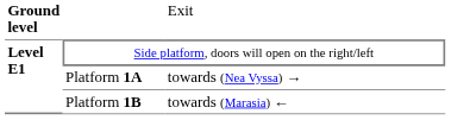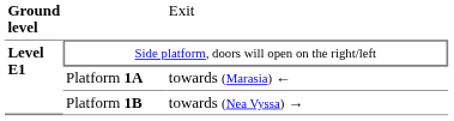 <table table border=0 cellspacing=0 cellpadding=3>
 <tr>
 <td style="border-bottom:solid 1px gray;" width=50 valign=top><strong>Ground level</strong></td>
 <td style="border-bottom:solid 1px gray;" width=100 valign=top></td>
 <td style="border-bottom:solid 1px gray;" width=285 valign=top>Exit</td>
 </tr>
 <tr>
 <td style="border-bottom:solid 2px gray;" rowspan=3 valign=top><strong>Level<br>Ε1</strong></td>
 <td style="border-top:solid 1px gray;border-right:solid 2px gray;border-left:solid 2px gray;border-bottom:solid 2px gray;text-align:center;" colspan=2><small><a href='#'>Side platform</a>, doors will open on the right/left</small></td>
 </tr>
 <tr>
 <td style="border-bottom:solid 1px gray;">Platform <span><strong>1Α</strong></span></td>
-<td style="border-bottom:solid 1px gray;">towards  <small>(<a href='#'>Nea Vyssa</a>)</small> →</td>
+<td style="border-bottom:solid 1px gray;">towards  <small>(<a href='#'>Marasia</a>)</small> ←</td>
 </tr>
 <tr>
 <td style="border-bottom:solid 1px gray;">Platform <span><strong>1Β</strong></span></td>
-<td style="border-bottom:solid 1px gray;">towards  <small>(<a href='#'>Marasia</a>)</small> ←</td>
+<td style="border-bottom:solid 1px gray;">towards  <small>(<a href='#'>Nea Vyssa</a>)</small> →</td>
 </tr>
 </table>
